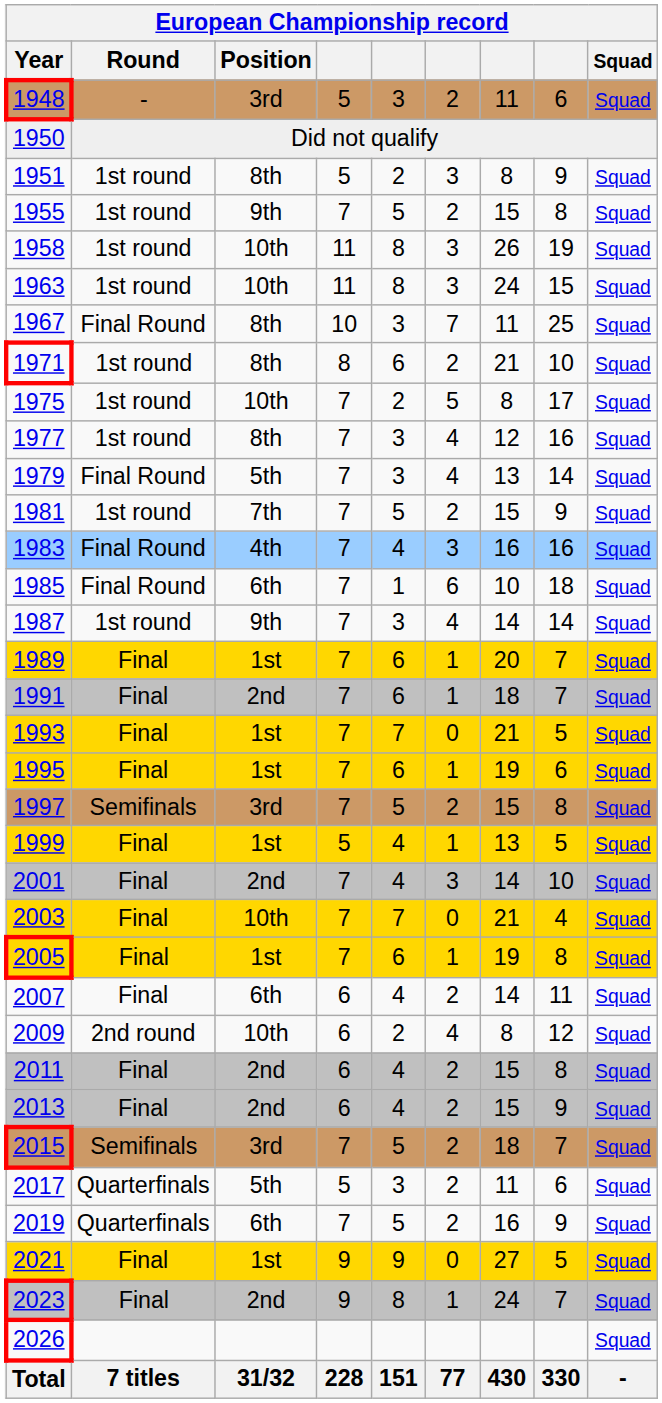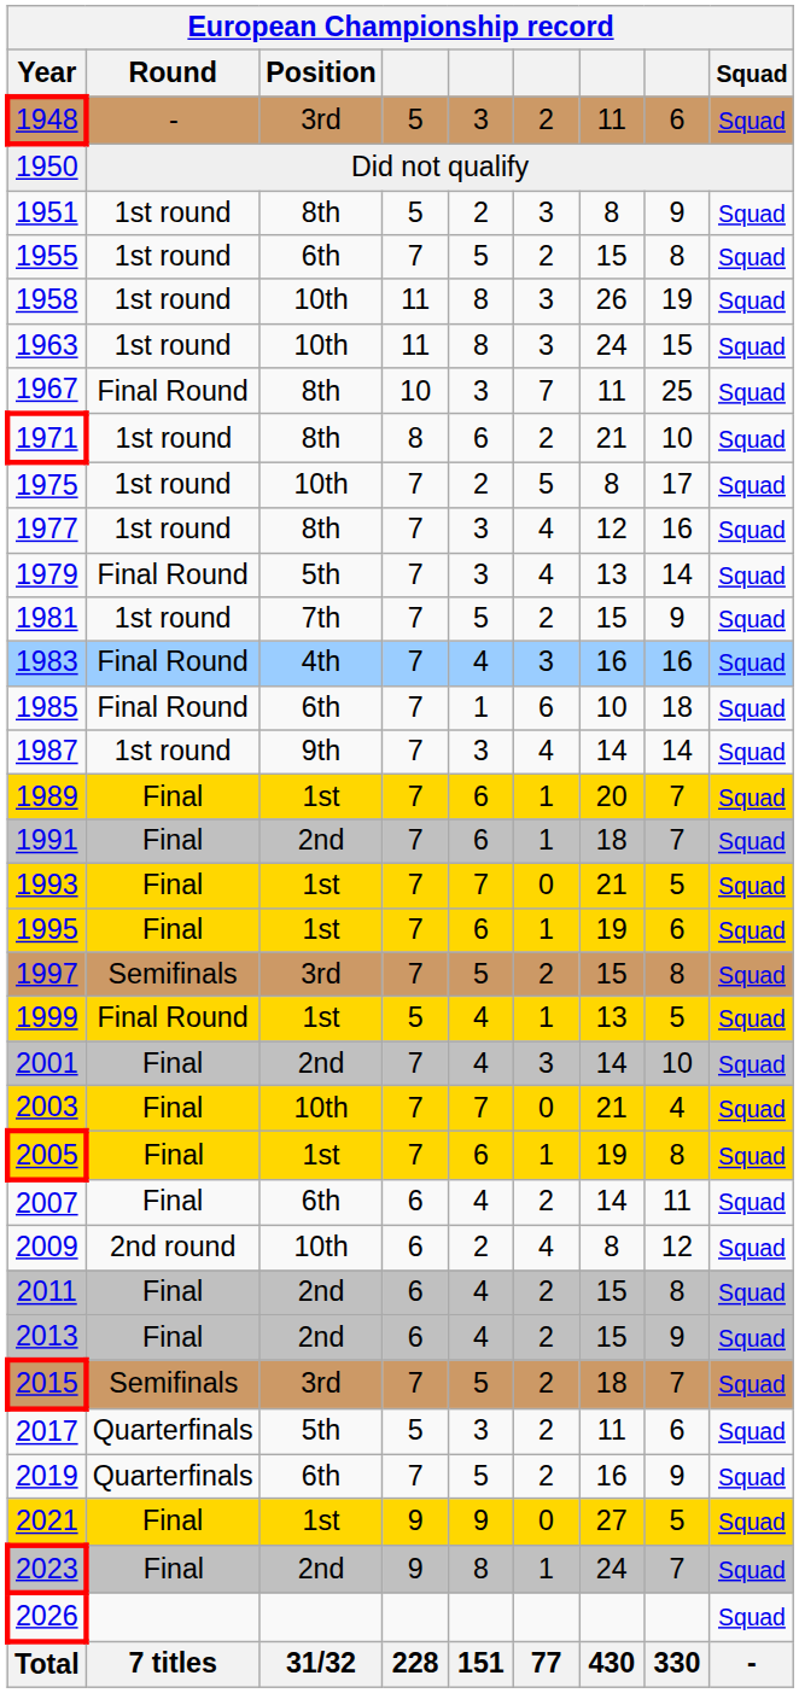 <table class="wikitable" style="text-align: center;">
 <tr>
 <th colspan=9><a href='#'>European Championship record</a></th>
 </tr>
 <tr>
 <th>Year</th>
 <th>Round</th>
 <th>Position</th>
 <th width=30></th>
 <th width=30></th>
 <th width=30></th>
 <th width=30></th>
 <th width=30></th>
 <th><small>Squad</small></th>
 </tr>
 <tr bgcolor=#cc9966>
 <td style="border: 3px solid red"> <a href='#'>1948</a></td>
 <td>-</td>
 <td>3rd</td>
 <td>5</td>
 <td>3</td>
 <td>2</td>
 <td>11</td>
 <td>6</td>
 <td><small><a href='#'>Squad</a></small></td>
 </tr>
 <tr bgcolor="efefef">
 <td> <a href='#'>1950</a></td>
 <td colspan=8 rowspan=1 align=center>Did not qualify</td>
 </tr>
 <tr>
 <td> <a href='#'>1951</a></td>
 <td>1st round</td>
 <td>8th</td>
 <td>5</td>
 <td>2</td>
 <td>3</td>
 <td>8</td>
 <td>9</td>
 <td><small><a href='#'>Squad</a></small></td>
 </tr>
 <tr>
 <td> <a href='#'>1955</a></td>
 <td>1st round</td>
-<td>9th</td>
+<td>6th</td>
 <td>7</td>
 <td>5</td>
 <td>2</td>
 <td>15</td>
 <td>8</td>
 <td><small><a href='#'>Squad</a></small></td>
 </tr>
 <tr>
 <td> <a href='#'>1958</a></td>
 <td>1st round</td>
 <td>10th</td>
 <td>11</td>
 <td>8</td>
 <td>3</td>
 <td>26</td>
 <td>19</td>
 <td><small><a href='#'>Squad</a></small></td>
 </tr>
 <tr>
 <td> <a href='#'>1963</a></td>
 <td>1st round</td>
 <td>10th</td>
 <td>11</td>
 <td>8</td>
 <td>3</td>
 <td>24</td>
 <td>15</td>
 <td><small><a href='#'>Squad</a></small></td>
 </tr>
 <tr>
 <td> <a href='#'>1967</a></td>
 <td>Final Round</td>
 <td>8th</td>
 <td>10</td>
 <td>3</td>
 <td>7</td>
 <td>11</td>
 <td>25</td>
 <td><small><a href='#'>Squad</a></small></td>
 </tr>
 <tr>
 <td style="border: 3px solid red"> <a href='#'>1971</a></td>
 <td>1st round</td>
 <td>8th</td>
 <td>8</td>
 <td>6</td>
 <td>2</td>
 <td>21</td>
 <td>10</td>
 <td><small><a href='#'>Squad</a></small></td>
 </tr>
 <tr>
 <td> <a href='#'>1975</a></td>
 <td>1st round</td>
 <td>10th</td>
 <td>7</td>
 <td>2</td>
 <td>5</td>
 <td>8</td>
 <td>17</td>
 <td><small><a href='#'>Squad</a></small></td>
 </tr>
 <tr>
 <td> <a href='#'>1977</a></td>
 <td>1st round</td>
 <td>8th</td>
 <td>7</td>
 <td>3</td>
 <td>4</td>
 <td>12</td>
 <td>16</td>
 <td><small><a href='#'>Squad</a></small></td>
 </tr>
 <tr>
 <td> <a href='#'>1979</a></td>
 <td>Final Round</td>
 <td>5th</td>
 <td>7</td>
 <td>3</td>
 <td>4</td>
 <td>13</td>
 <td>14</td>
 <td><small><a href='#'>Squad</a></small></td>
 </tr>
 <tr>
 <td> <a href='#'>1981</a></td>
 <td>1st round</td>
 <td>7th</td>
 <td>7</td>
 <td>5</td>
 <td>2</td>
 <td>15</td>
 <td>9</td>
 <td><small><a href='#'>Squad</a></small></td>
 </tr>
 <tr bgcolor=#9acdff>
 <td> <a href='#'>1983</a></td>
 <td>Final Round</td>
 <td>4th</td>
 <td>7</td>
 <td>4</td>
 <td>3</td>
 <td>16</td>
 <td>16</td>
 <td><small><a href='#'>Squad</a></small></td>
 </tr>
 <tr>
 <td> <a href='#'>1985</a></td>
 <td>Final Round</td>
 <td>6th</td>
 <td>7</td>
 <td>1</td>
 <td>6</td>
 <td>10</td>
 <td>18</td>
 <td><small><a href='#'>Squad</a></small></td>
 </tr>
 <tr>
 <td> <a href='#'>1987</a></td>
 <td>1st round</td>
 <td>9th</td>
 <td>7</td>
 <td>3</td>
 <td>4</td>
 <td>14</td>
 <td>14</td>
 <td><small><a href='#'>Squad</a></small></td>
 </tr>
 <tr bgcolor="gold">
 <td> <a href='#'>1989</a></td>
 <td>Final</td>
 <td>1st</td>
 <td>7</td>
 <td>6</td>
 <td>1</td>
 <td>20</td>
 <td>7</td>
 <td><small><a href='#'>Squad</a></small></td>
 </tr>
 <tr bgcolor="silver">
 <td> <a href='#'>1991</a></td>
 <td>Final</td>
 <td>2nd</td>
 <td>7</td>
 <td>6</td>
 <td>1</td>
 <td>18</td>
 <td>7</td>
 <td><small><a href='#'>Squad</a></small></td>
 </tr>
 <tr bgcolor="gold">
 <td> <a href='#'>1993</a></td>
 <td>Final</td>
 <td>1st</td>
 <td>7</td>
 <td>7</td>
 <td>0</td>
 <td>21</td>
 <td>5</td>
 <td><small><a href='#'>Squad</a></small></td>
 </tr>
 <tr bgcolor="gold">
 <td> <a href='#'>1995</a></td>
 <td>Final</td>
 <td>1st</td>
 <td>7</td>
 <td>6</td>
 <td>1</td>
 <td>19</td>
 <td>6</td>
 <td><small><a href='#'>Squad</a></small></td>
 </tr>
 <tr bgcolor=#cc9966>
 <td> <a href='#'>1997</a></td>
 <td>Semifinals</td>
 <td>3rd</td>
 <td>7</td>
 <td>5</td>
 <td>2</td>
 <td>15</td>
 <td>8</td>
 <td><small><a href='#'>Squad</a></small></td>
 </tr>
 <tr bgcolor="gold">
 <td> <a href='#'>1999</a></td>
-<td>Final</td>
+<td>Final Round</td>
 <td>1st</td>
 <td>5</td>
 <td>4</td>
 <td>1</td>
 <td>13</td>
 <td>5</td>
 <td><small><a href='#'>Squad</a></small></td>
 </tr>
 <tr bgcolor="silver">
 <td> <a href='#'>2001</a></td>
 <td>Final</td>
 <td>2nd</td>
 <td>7</td>
 <td>4</td>
 <td>3</td>
 <td>14</td>
 <td>10</td>
 <td><small><a href='#'>Squad</a></small></td>
 </tr>
 <tr bgcolor="gold">
 <td> <a href='#'>2003</a></td>
 <td>Final</td>
 <td>10th</td>
 <td>7</td>
 <td>7</td>
 <td>0</td>
 <td>21</td>
 <td>4</td>
 <td><small><a href='#'>Squad</a></small></td>
 </tr>
 <tr bgcolor="gold">
 <td style="border: 3px solid red"> <a href='#'>2005</a></td>
 <td>Final</td>
 <td>1st</td>
 <td>7</td>
 <td>6</td>
 <td>1</td>
 <td>19</td>
 <td>8</td>
 <td><small><a href='#'>Squad</a></small></td>
 </tr>
 <tr>
 <td> <a href='#'>2007</a></td>
 <td>Final</td>
 <td>6th</td>
 <td>6</td>
 <td>4</td>
 <td>2</td>
 <td>14</td>
 <td>11</td>
 <td><small><a href='#'>Squad</a></small></td>
 </tr>
 <tr>
 <td> <a href='#'>2009</a></td>
 <td>2nd round</td>
 <td>10th</td>
 <td>6</td>
 <td>2</td>
 <td>4</td>
 <td>8</td>
 <td>12</td>
 <td><small><a href='#'>Squad</a></small></td>
 </tr>
 <tr bgcolor="silver">
 <td> <a href='#'>2011</a></td>
 <td>Final</td>
 <td>2nd</td>
 <td>6</td>
 <td>4</td>
 <td>2</td>
 <td>15</td>
 <td>8</td>
 <td><small><a href='#'>Squad</a></small></td>
 </tr>
 <tr bgcolor="silver">
 <td> <a href='#'>2013</a></td>
 <td>Final</td>
 <td>2nd</td>
 <td>6</td>
 <td>4</td>
 <td>2</td>
 <td>15</td>
 <td>9</td>
 <td><small><a href='#'>Squad</a></small></td>
 </tr>
 <tr bgcolor=#cc9966>
 <td style="border: 3px solid red"> <a href='#'>2015</a></td>
 <td>Semifinals</td>
 <td>3rd</td>
 <td>7</td>
 <td>5</td>
 <td>2</td>
 <td>18</td>
 <td>7</td>
 <td><small><a href='#'>Squad</a></small></td>
 </tr>
 <tr>
 <td> <a href='#'>2017</a></td>
 <td>Quarterfinals</td>
 <td>5th</td>
 <td>5</td>
 <td>3</td>
 <td>2</td>
 <td>11</td>
 <td>6</td>
 <td><small><a href='#'>Squad</a></small></td>
 </tr>
 <tr>
 <td> <a href='#'>2019</a></td>
 <td>Quarterfinals</td>
 <td>6th</td>
 <td>7</td>
 <td>5</td>
 <td>2</td>
 <td>16</td>
 <td>9</td>
 <td><small><a href='#'>Squad</a></small></td>
 </tr>
 <tr bgcolor="gold">
 <td> <a href='#'>2021</a></td>
 <td>Final</td>
 <td>1st</td>
 <td>9</td>
 <td>9</td>
 <td>0</td>
 <td>27</td>
 <td>5</td>
 <td><small><a href='#'>Squad</a></small></td>
 </tr>
 <tr bgcolor="silver">
 <td style="border: 3px solid red"> <a href='#'>2023</a></td>
 <td>Final</td>
 <td>2nd</td>
 <td>9</td>
 <td>8</td>
 <td>1</td>
 <td>24</td>
 <td>7</td>
 <td><small><a href='#'>Squad</a></small></td>
 </tr>
 <tr>
 <td style="border: 3px solid red"> <a href='#'>2026</a></td>
 <td></td>
 <td></td>
 <td></td>
 <td></td>
 <td></td>
 <td></td>
 <td></td>
 <td><small><a href='#'>Squad</a></small></td>
 </tr>
 <tr>
 <th>Total</th>
 <th>7 titles</th>
 <th>31/32</th>
 <th>228</th>
 <th>151</th>
 <th>77</th>
 <th>430</th>
 <th>330</th>
 <th>-</th>
 </tr>
 </table>
